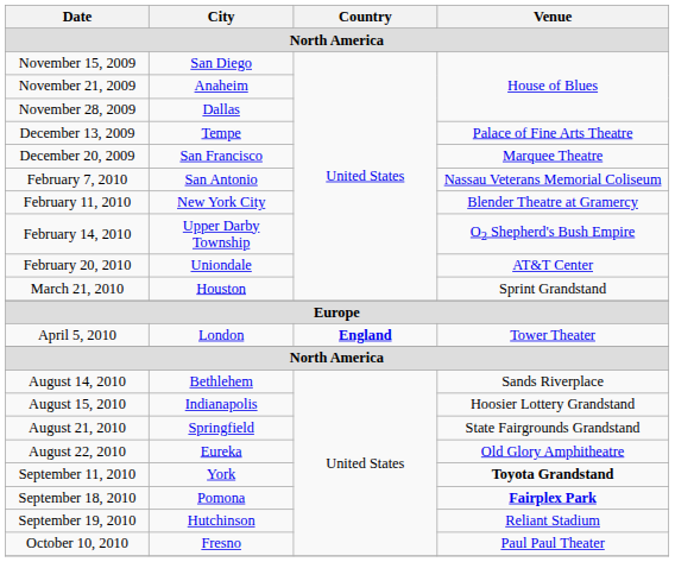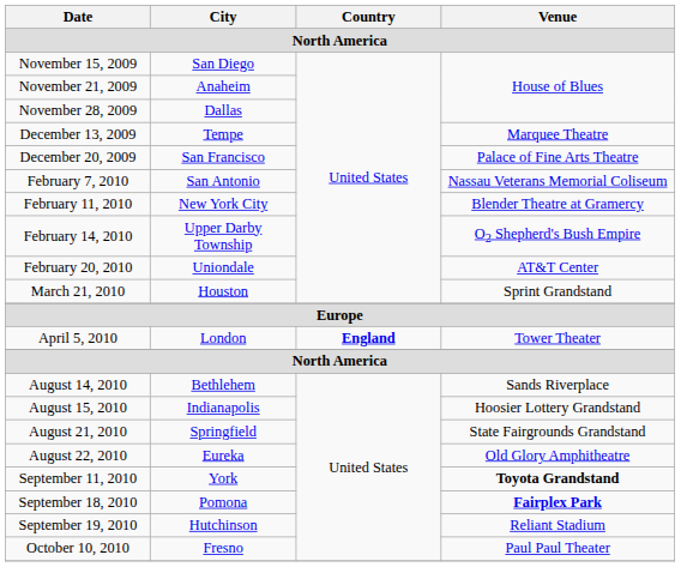 <table class="wikitable">
 <tr bgcolor="#CCCCCC">
 <th width="150" rowspan="1">Date</th>
 <th width="150" rowspan="1">City</th>
 <th width="150" rowspan="1">Country</th>
 <th width="245" rowspan="1">Venue</th>
 </tr>
 <tr bgcolor="#DDDDDD">
 <td colspan=6 align=center><strong>North America</strong></td>
 </tr>
 <tr>
 <td align="center">November 15, 2009</td>
 <td align="center"><a href='#'>San Diego</a></td>
 <td align="center" rowspan="10"><a href='#'>United States</a></td>
 <td align="center" rowspan="3"><a href='#'>House of Blues</a></td>
 </tr>
 <tr>
 <td align="center">November 21, 2009</td>
 <td align="center"><a href='#'>Anaheim</a></td>
 </tr>
 <tr>
 <td align="center">November 28, 2009</td>
 <td align="center"><a href='#'>Dallas</a></td>
 </tr>
 <tr>
 <td align="center">December 13, 2009</td>
 <td align="center"><a href='#'>Tempe</a></td>
-<td align="center"><a href='#'>Palace of Fine Arts Theatre</a></td>
+<td align="center"><a href='#'>Marquee Theatre</a></td>
 </tr>
 <tr>
 <td align="center">December 20, 2009</td>
 <td align="center"><a href='#'>San Francisco</a></td>
-<td align="center"><a href='#'>Marquee Theatre</a></td>
+<td align="center"><a href='#'>Palace of Fine Arts Theatre</a></td>
 </tr>
 <tr>
 <td align="center">February 7, 2010</td>
 <td align="center"><a href='#'>San Antonio</a></td>
 <td align="center"><a href='#'>Nassau Veterans Memorial Coliseum</a></td>
 </tr>
 <tr>
 <td align="center">February 11, 2010</td>
 <td align="center"><a href='#'>New York City</a></td>
 <td align="center"><a href='#'>Blender Theatre at Gramercy</a></td>
 </tr>
 <tr>
 <td align="center">February 14, 2010</td>
 <td align="center"><a href='#'>Upper Darby Township</a></td>
 <td align="center"><a href='#'>O<sub>2</sub> Shepherd's Bush Empire</a></td>
 </tr>
 <tr>
 <td align="center">February 20, 2010</td>
 <td align="center"><a href='#'>Uniondale</a></td>
 <td align="center"><a href='#'>AT&T Center</a></td>
 </tr>
 <tr>
 <td align="center">March 21, 2010</td>
 <td align="center"><a href='#'>Houston</a></td>
 <td align="center">Sprint Grandstand</td>
 </tr>
 <tr>
 </tr>
 <tr bgcolor="#DDDDDD">
 <td colspan=6 align=center><strong>Europe</strong></td>
 </tr>
 <tr>
 <td align="center">April 5, 2010</td>
 <td align="center"><a href='#'>London</a></td>
 <td align="center"><strong><a href='#'>England</a></strong></td>
 <td align="center"><a href='#'>Tower Theater</a></td>
 </tr>
 <tr>
 </tr>
 <tr bgcolor="#DDDDDD">
 <td colspan=6 align=center><strong>North America</strong></td>
 </tr>
 <tr>
 <td align="center">August 14, 2010</td>
 <td align="center"><a href='#'>Bethlehem</a></td>
 <td align="center" rowspan="8">United States</td>
 <td align="center">Sands Riverplace</td>
 </tr>
 <tr>
 <td align="center">August 15, 2010</td>
 <td align="center"><a href='#'>Indianapolis</a></td>
 <td align="center">Hoosier Lottery Grandstand</td>
 </tr>
 <tr>
 <td align="center">August 21, 2010</td>
 <td align="center"><a href='#'>Springfield</a></td>
 <td align="center">State Fairgrounds Grandstand</td>
 </tr>
 <tr>
 <td align="center">August 22, 2010</td>
 <td align="center"><a href='#'>Eureka</a></td>
 <td align="center"><a href='#'>Old Glory Amphitheatre</a></td>
 </tr>
 <tr>
 <td align="center">September 11, 2010</td>
 <td align="center"><a href='#'>York</a></td>
 <td align="center"><strong>Toyota Grandstand</strong></td>
 </tr>
 <tr>
 <td align="center">September 18, 2010</td>
 <td align="center"><a href='#'>Pomona</a></td>
 <td align="center"><strong><a href='#'>Fairplex Park</a></strong></td>
 </tr>
 <tr>
 <td align="center">September 19, 2010</td>
 <td align="center"><a href='#'>Hutchinson</a></td>
 <td align="center"><a href='#'>Reliant Stadium</a></td>
 </tr>
 <tr>
 <td align="center">October 10, 2010</td>
 <td align="center"><a href='#'>Fresno</a></td>
 <td align="center"><a href='#'>Paul Paul Theater</a></td>
 </tr>
 <tr>
 </tr>
 </table>
